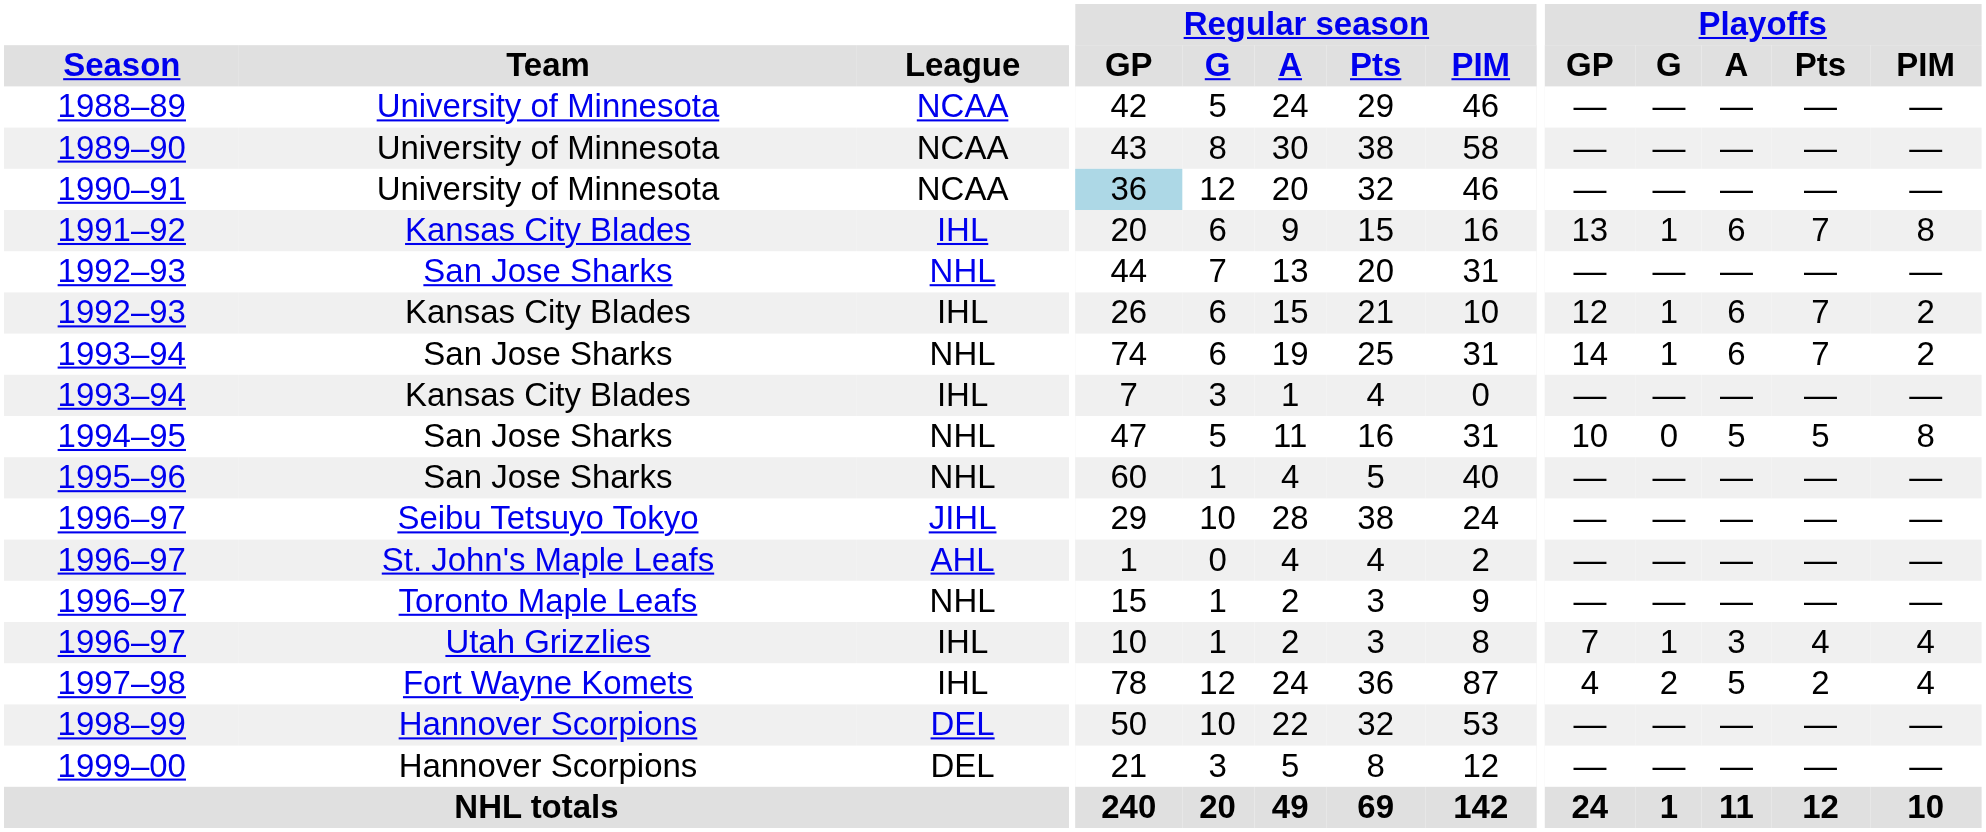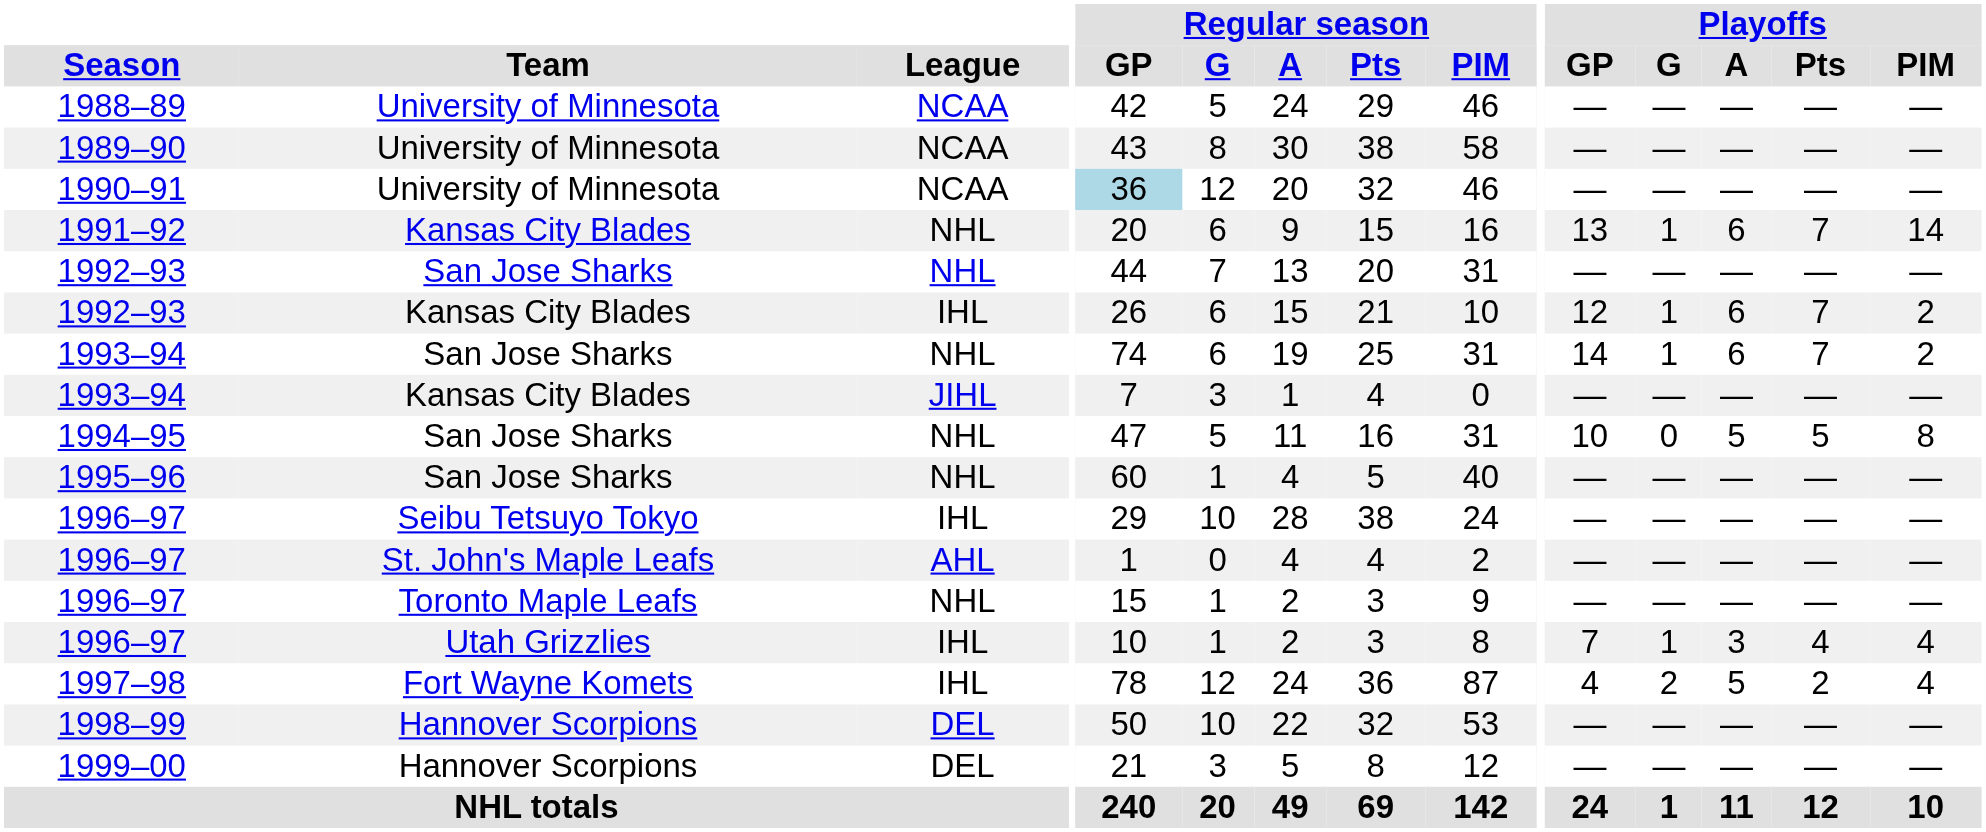 <table border="0" cellpadding="1" cellspacing="0" style="text-align:center; width:60em">
 <tr bgcolor="#e0e0e0">
 <th colspan="3" bgcolor="#ffffff"></th>
 <th rowspan="99" bgcolor="#ffffff"></th>
 <th colspan="5"><a href='#'>Regular season</a></th>
 <th rowspan="99" bgcolor="#ffffff"></th>
 <th colspan="5"><a href='#'>Playoffs</a></th>
 </tr>
 <tr bgcolor="#e0e0e0">
 <th><a href='#'>Season</a></th>
 <th>Team</th>
 <th>League</th>
 <th>GP</th>
 <th><a href='#'>G</a></th>
 <th><a href='#'>A</a></th>
 <th><a href='#'>Pts</a></th>
 <th><a href='#'>PIM</a></th>
 <th>GP</th>
 <th>G</th>
 <th>A</th>
 <th>Pts</th>
 <th>PIM</th>
 </tr>
 <tr>
 <td><a href='#'>1988–89</a></td>
 <td><a href='#'>University of Minnesota</a></td>
 <td><a href='#'>NCAA</a></td>
 <td>42</td>
 <td>5</td>
 <td>24</td>
 <td>29</td>
 <td>46</td>
 <td>—</td>
 <td>—</td>
 <td>—</td>
 <td>—</td>
 <td>—</td>
 </tr>
 <tr bgcolor="#f0f0f0">
 <td><a href='#'>1989–90</a></td>
 <td>University of Minnesota</td>
 <td>NCAA</td>
 <td>43</td>
 <td>8</td>
 <td>30</td>
 <td>38</td>
 <td>58</td>
 <td>—</td>
 <td>—</td>
 <td>—</td>
 <td>—</td>
 <td>—</td>
 </tr>
 <tr>
 <td><a href='#'>1990–91</a></td>
 <td>University of Minnesota</td>
 <td>NCAA</td>
 <td style="background: lightblue;">36</td>
 <td>12</td>
 <td>20</td>
 <td>32</td>
 <td>46</td>
 <td>—</td>
 <td>—</td>
 <td>—</td>
 <td>—</td>
 <td>—</td>
 </tr>
 <tr bgcolor="#f0f0f0">
 <td><a href='#'>1991–92</a></td>
 <td><a href='#'>Kansas City Blades</a></td>
-<td><a href='#'>IHL</a></td>
+<td>NHL</td>
 <td>20</td>
 <td>6</td>
 <td>9</td>
 <td>15</td>
 <td>16</td>
 <td>13</td>
 <td>1</td>
 <td>6</td>
 <td>7</td>
-<td>8</td>
+<td>14</td>
 </tr>
 <tr>
 <td><a href='#'>1992–93</a></td>
 <td><a href='#'>San Jose Sharks</a></td>
 <td><a href='#'>NHL</a></td>
 <td>44</td>
 <td>7</td>
 <td>13</td>
 <td>20</td>
 <td>31</td>
 <td>—</td>
 <td>—</td>
 <td>—</td>
 <td>—</td>
 <td>—</td>
 </tr>
 <tr bgcolor="#f0f0f0">
 <td><a href='#'>1992–93</a></td>
 <td>Kansas City Blades</td>
 <td>IHL</td>
 <td>26</td>
 <td>6</td>
 <td>15</td>
 <td>21</td>
 <td>10</td>
 <td>12</td>
 <td>1</td>
 <td>6</td>
 <td>7</td>
 <td>2</td>
 </tr>
 <tr>
 <td><a href='#'>1993–94</a></td>
 <td>San Jose Sharks</td>
 <td>NHL</td>
 <td>74</td>
 <td>6</td>
 <td>19</td>
 <td>25</td>
 <td>31</td>
 <td>14</td>
 <td>1</td>
 <td>6</td>
 <td>7</td>
 <td>2</td>
 </tr>
 <tr bgcolor="#f0f0f0">
 <td><a href='#'>1993–94</a></td>
 <td>Kansas City Blades</td>
-<td>IHL</td>
+<td><a href='#'>JIHL</a></td>
 <td>7</td>
 <td>3</td>
 <td>1</td>
 <td>4</td>
 <td>0</td>
 <td>—</td>
 <td>—</td>
 <td>—</td>
 <td>—</td>
 <td>—</td>
 </tr>
 <tr>
 <td><a href='#'>1994–95</a></td>
 <td>San Jose Sharks</td>
 <td>NHL</td>
 <td>47</td>
 <td>5</td>
 <td>11</td>
 <td>16</td>
 <td>31</td>
 <td>10</td>
 <td>0</td>
 <td>5</td>
 <td>5</td>
 <td>8</td>
 </tr>
 <tr bgcolor="#f0f0f0">
 <td><a href='#'>1995–96</a></td>
 <td>San Jose Sharks</td>
 <td>NHL</td>
 <td>60</td>
 <td>1</td>
 <td>4</td>
 <td>5</td>
 <td>40</td>
 <td>—</td>
 <td>—</td>
 <td>—</td>
 <td>—</td>
 <td>—</td>
 </tr>
 <tr>
 <td><a href='#'>1996–97</a></td>
 <td><a href='#'>Seibu Tetsuyo Tokyo</a></td>
-<td><a href='#'>JIHL</a></td>
+<td>IHL</td>
 <td>29</td>
 <td>10</td>
 <td>28</td>
 <td>38</td>
 <td>24</td>
 <td>—</td>
 <td>—</td>
 <td>—</td>
 <td>—</td>
 <td>—</td>
 </tr>
 <tr bgcolor="#f0f0f0">
 <td><a href='#'>1996–97</a></td>
 <td><a href='#'>St. John's Maple Leafs</a></td>
 <td><a href='#'>AHL</a></td>
 <td>1</td>
 <td>0</td>
 <td>4</td>
 <td>4</td>
 <td>2</td>
 <td>—</td>
 <td>—</td>
 <td>—</td>
 <td>—</td>
 <td>—</td>
 </tr>
 <tr>
 <td><a href='#'>1996–97</a></td>
 <td><a href='#'>Toronto Maple Leafs</a></td>
 <td>NHL</td>
 <td>15</td>
 <td>1</td>
 <td>2</td>
 <td>3</td>
 <td>9</td>
 <td>—</td>
 <td>—</td>
 <td>—</td>
 <td>—</td>
 <td>—</td>
 </tr>
 <tr bgcolor="#f0f0f0">
 <td><a href='#'>1996–97</a></td>
 <td><a href='#'>Utah Grizzlies</a></td>
 <td>IHL</td>
 <td>10</td>
 <td>1</td>
 <td>2</td>
 <td>3</td>
 <td>8</td>
 <td>7</td>
 <td>1</td>
 <td>3</td>
 <td>4</td>
 <td>4</td>
 </tr>
 <tr>
 <td><a href='#'>1997–98</a></td>
 <td><a href='#'>Fort Wayne Komets</a></td>
 <td>IHL</td>
 <td>78</td>
 <td>12</td>
 <td>24</td>
 <td>36</td>
 <td>87</td>
 <td>4</td>
 <td>2</td>
 <td>5</td>
 <td>2</td>
 <td>4</td>
 </tr>
 <tr bgcolor="#f0f0f0">
 <td><a href='#'>1998–99</a></td>
 <td><a href='#'>Hannover Scorpions</a></td>
 <td><a href='#'>DEL</a></td>
 <td>50</td>
 <td>10</td>
 <td>22</td>
 <td>32</td>
 <td>53</td>
 <td>—</td>
 <td>—</td>
 <td>—</td>
 <td>—</td>
 <td>—</td>
 </tr>
 <tr>
 <td><a href='#'>1999–00</a></td>
 <td>Hannover Scorpions</td>
 <td>DEL</td>
 <td>21</td>
 <td>3</td>
 <td>5</td>
 <td>8</td>
 <td>12</td>
 <td>—</td>
 <td>—</td>
 <td>—</td>
 <td>—</td>
 <td>—</td>
 </tr>
 <tr>
 </tr>
 <tr ALIGN="center" bgcolor="#e0e0e0">
 <th colspan="3">NHL totals</th>
 <th ALIGN="center">240</th>
 <th ALIGN="center">20</th>
 <th ALIGN="center">49</th>
 <th ALIGN="center">69</th>
 <th ALIGN="center">142</th>
 <th ALIGN="center">24</th>
 <th ALIGN="center">1</th>
 <th ALIGN="center">11</th>
 <th ALIGN="center">12</th>
 <th ALIGN="center">10</th>
 </tr>
 </table>
